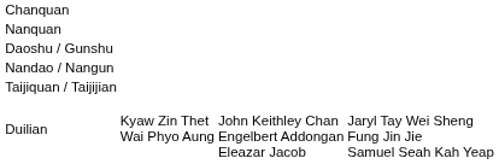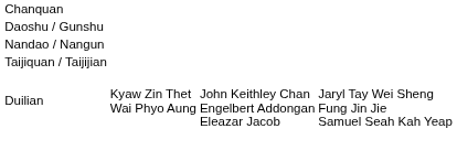 <table>
 <tr>
 <td>Chanquan</td>
-<td></td>
-<td></td>
-<td></td>
-</tr>
-<tr>
-<td>Nanquan</td>
 <td></td>
 <td></td>
 <td></td>
 </tr>
 <tr>
 <td>Daoshu / Gunshu</td>
 <td></td>
 <td></td>
 <td></td>
 </tr>
 <tr>
 <td>Nandao / Nangun</td>
 <td></td>
 <td></td>
 <td></td>
 </tr>
 <tr>
 <td>Taijiquan / Taijijian</td>
 <td></td>
 <td></td>
 <td></td>
 </tr>
 <tr>
 <td>Duilian</td>
 <td valign="top"><br>Kyaw Zin Thet<br>Wai Phyo Aung</td>
 <td><br>John Keithley Chan<br>Engelbert Addongan<br>Eleazar Jacob</td>
 <td><br>Jaryl Tay Wei Sheng<br>Fung Jin Jie<br>Samuel Seah Kah Yeap</td>
 </tr>
 </table>
